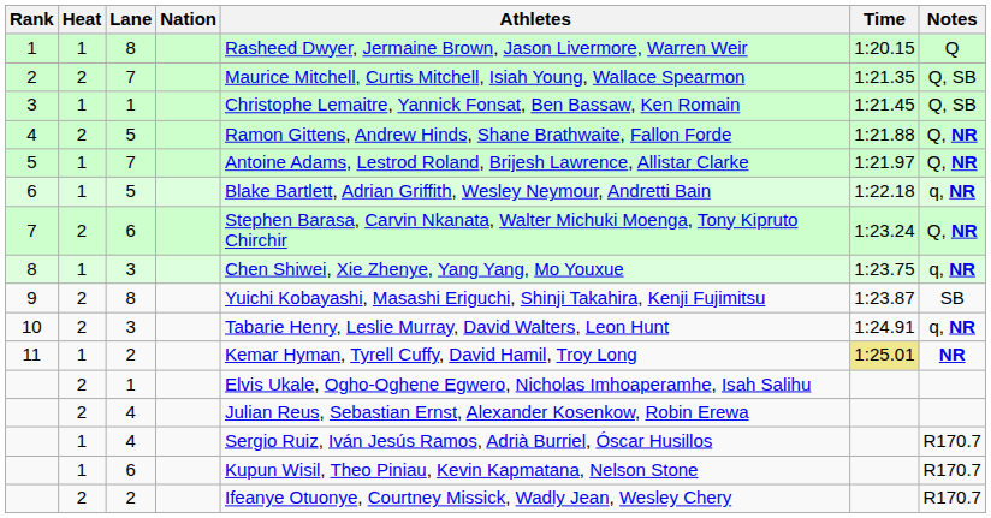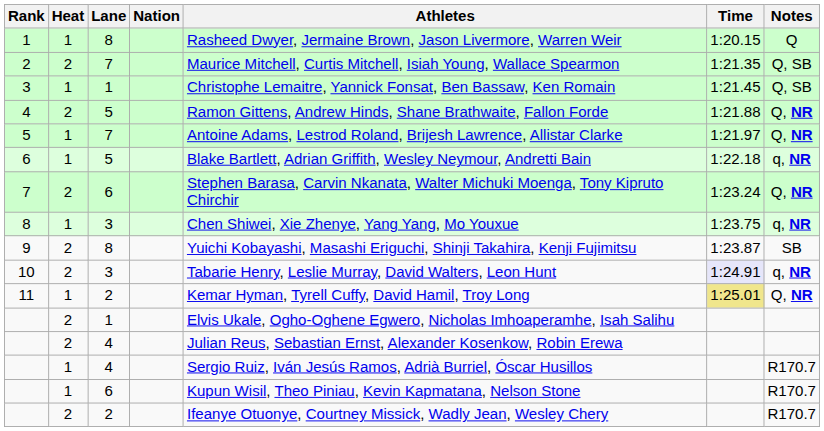 <table class="wikitable sortable" style="text-align:center">
 <tr>
 <th>Rank</th>
 <th>Heat</th>
 <th>Lane</th>
 <th>Nation</th>
 <th>Athletes</th>
 <th>Time</th>
 <th>Notes</th>
 </tr>
 <tr bgcolor=ccffcc>
 <td>1</td>
 <td>1</td>
 <td>8</td>
 <td align=left></td>
 <td align=left><a href='#'>Rasheed Dwyer</a>, <a href='#'>Jermaine Brown</a>, <a href='#'>Jason Livermore</a>, <a href='#'>Warren Weir</a></td>
 <td>1:20.15</td>
 <td>Q</td>
 </tr>
 <tr bgcolor=ccffcc>
 <td>2</td>
 <td>2</td>
 <td>7</td>
 <td align=left></td>
 <td align=left><a href='#'>Maurice Mitchell</a>, <a href='#'>Curtis Mitchell</a>, <a href='#'>Isiah Young</a>, <a href='#'>Wallace Spearmon</a></td>
 <td>1:21.35</td>
 <td>Q, SB</td>
 </tr>
 <tr bgcolor=ccffcc>
 <td>3</td>
 <td>1</td>
 <td>1</td>
 <td align=left></td>
 <td align=left><a href='#'>Christophe Lemaitre</a>, <a href='#'>Yannick Fonsat</a>, <a href='#'>Ben Bassaw</a>, <a href='#'>Ken Romain</a></td>
 <td>1:21.45</td>
 <td>Q, SB</td>
 </tr>
 <tr bgcolor=ccffcc>
 <td>4</td>
 <td>2</td>
 <td>5</td>
 <td align=left></td>
 <td align=left><a href='#'>Ramon Gittens</a>, <a href='#'>Andrew Hinds</a>, <a href='#'>Shane Brathwaite</a>, <a href='#'>Fallon Forde</a></td>
 <td>1:21.88</td>
 <td>Q, <strong><a href='#'>NR</a></strong></td>
 </tr>
 <tr bgcolor=ccffcc>
 <td>5</td>
 <td>1</td>
 <td>7</td>
 <td align=left></td>
 <td align=left><a href='#'>Antoine Adams</a>, <a href='#'>Lestrod Roland</a>, <a href='#'>Brijesh Lawrence</a>, <a href='#'>Allistar Clarke</a></td>
 <td>1:21.97</td>
 <td>Q, <strong><a href='#'>NR</a></strong></td>
 </tr>
 <tr bgcolor=ddffdd>
 <td>6</td>
 <td>1</td>
 <td>5</td>
 <td align=left></td>
 <td align=left><a href='#'>Blake Bartlett</a>, <a href='#'>Adrian Griffith</a>, <a href='#'>Wesley Neymour</a>, <a href='#'>Andretti Bain</a></td>
 <td>1:22.18</td>
 <td>q, <strong><a href='#'>NR</a></strong></td>
 </tr>
 <tr bgcolor=ccffcc>
 <td>7</td>
 <td>2</td>
 <td>6</td>
 <td align=left></td>
 <td align=left><a href='#'>Stephen Barasa</a>, <a href='#'>Carvin Nkanata</a>, <a href='#'>Walter Michuki Moenga</a>, <a href='#'>Tony Kipruto Chirchir</a></td>
 <td>1:23.24</td>
 <td>Q, <strong><a href='#'>NR</a></strong></td>
 </tr>
 <tr bgcolor=ddffdd>
 <td>8</td>
 <td>1</td>
 <td>3</td>
 <td align=left></td>
 <td align=left><a href='#'>Chen Shiwei</a>, <a href='#'>Xie Zhenye</a>, <a href='#'>Yang Yang</a>, <a href='#'>Mo Youxue</a></td>
 <td>1:23.75</td>
 <td>q, <strong><a href='#'>NR</a></strong></td>
 </tr>
 <tr>
 <td>9</td>
 <td>2</td>
 <td>8</td>
 <td align=left></td>
 <td align=left><a href='#'>Yuichi Kobayashi</a>, <a href='#'>Masashi Eriguchi</a>, <a href='#'>Shinji Takahira</a>, <a href='#'>Kenji Fujimitsu</a></td>
 <td>1:23.87</td>
 <td>SB</td>
 </tr>
 <tr>
 <td>10</td>
 <td>2</td>
 <td>3</td>
 <td align=left></td>
 <td align=left><a href='#'>Tabarie Henry</a>, <a href='#'>Leslie Murray</a>, <a href='#'>David Walters</a>, <a href='#'>Leon Hunt</a></td>
-<td>1:24.91</td>
+<td style="background: lavender;">1:24.91</td>
 <td>q, <strong><a href='#'>NR</a></strong></td>
 </tr>
 <tr>
 <td>11</td>
 <td>1</td>
 <td>2</td>
 <td align=left></td>
 <td align=left><a href='#'>Kemar Hyman</a>, <a href='#'>Tyrell Cuffy</a>, <a href='#'>David Hamil</a>, <a href='#'>Troy Long</a></td>
 <td style="background: khaki;">1:25.01</td>
-<td><strong><a href='#'>NR</a></strong></td>
+<td>Q, <strong><a href='#'>NR</a></strong></td>
 </tr>
 <tr>
 <td></td>
 <td>2</td>
 <td>1</td>
 <td align=left></td>
 <td align=left><a href='#'>Elvis Ukale</a>, <a href='#'>Ogho-Oghene Egwero</a>, <a href='#'>Nicholas Imhoaperamhe</a>, <a href='#'>Isah Salihu</a></td>
 <td></td>
 <td></td>
 </tr>
 <tr>
 <td></td>
 <td>2</td>
 <td>4</td>
 <td align=left></td>
 <td align=left><a href='#'>Julian Reus</a>, <a href='#'>Sebastian Ernst</a>, <a href='#'>Alexander Kosenkow</a>, <a href='#'>Robin Erewa</a></td>
 <td></td>
 <td></td>
 </tr>
 <tr>
 <td></td>
 <td>1</td>
 <td>4</td>
 <td align=left></td>
 <td align=left><a href='#'>Sergio Ruiz</a>, <a href='#'>Iván Jesús Ramos</a>, <a href='#'>Adrià Burriel</a>, <a href='#'>Óscar Husillos</a></td>
 <td></td>
 <td>R170.7</td>
 </tr>
 <tr>
 <td></td>
 <td>1</td>
 <td>6</td>
 <td align=left></td>
 <td align=left><a href='#'>Kupun Wisil</a>, <a href='#'>Theo Piniau</a>, <a href='#'>Kevin Kapmatana</a>, <a href='#'>Nelson Stone</a></td>
 <td></td>
 <td>R170.7</td>
 </tr>
 <tr>
 <td></td>
 <td>2</td>
 <td>2</td>
 <td align=left></td>
 <td align=left><a href='#'>Ifeanye Otuonye</a>, <a href='#'>Courtney Missick</a>, <a href='#'>Wadly Jean</a>, <a href='#'>Wesley Chery</a></td>
 <td></td>
 <td>R170.7</td>
 </tr>
 </table>
